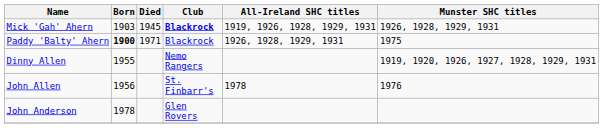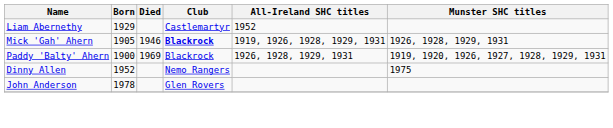 <table align=top class="wikitable">
 <tr>
 <th>Name</th>
 <th>Born</th>
 <th>Died</th>
 <th width=80>Club</th>
 <th colspan=1>All-Ireland SHC titles</th>
 <th colspan=1>Munster SHC titles</th>
 </tr>
 <tr>
+<td><a href='#'>Liam Abernethy</a></td>
+<td>1929</td>
+<td></td>
+<td><a href='#'>Castlemartyr</a></td>
+<td>1952</td>
+<td></td>
+</tr>
+<tr>
 <td><a href='#'>Mick 'Gah' Ahern</a></td>
-<td>1903</td>
-<td>1945</td>
+<td>1905</td>
+<td>1946</td>
 <td><strong><a href='#'>Blackrock</a></strong></td>
 <td>1919, 1926, 1928, 1929, 1931</td>
 <td>1926, 1928, 1929, 1931</td>
 </tr>
 <tr>
 <td><a href='#'>Paddy 'Balty' Ahern</a></td>
-<td><strong>1900</strong></td>
-<td>1971</td>
+<td>1900</td>
+<td>1969</td>
 <td><a href='#'>Blackrock</a></td>
 <td>1926, 1928, 1929, 1931</td>
-<td>1975</td>
+<td>1919, 1920, 1926, 1927, 1928, 1929, 1931</td>
 </tr>
 <tr>
 <td><a href='#'>Dinny Allen</a></td>
-<td>1955</td>
+<td>1952</td>
 <td></td>
 <td><a href='#'>Nemo Rangers</a></td>
 <td></td>
-<td>1919, 1920, 1926, 1927, 1928, 1929, 1931</td>
-</tr>
-<tr>
-<td><a href='#'>John Allen</a></td>
-<td>1956</td>
-<td></td>
-<td><a href='#'>St. Finbarr's</a></td>
-<td>1978</td>
-<td>1976</td>
+<td>1975</td>
 </tr>
 <tr>
 <td><a href='#'>John Anderson</a></td>
 <td>1978</td>
 <td></td>
 <td><a href='#'>Glen Rovers</a></td>
 <td></td>
 <td></td>
 </tr>
 <tr>
 </tr>
 </table>
